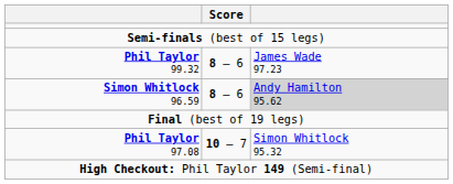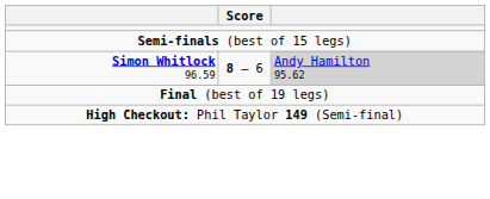 <table class=wikitable style="text-align:center">
 <tr>
 <th width=220></th>
 <th width=50>Score</th>
 <th width=220></th>
 </tr>
 <tr align=center>
 <td colspan="3"></td>
 </tr>
 <tr align=center>
 <td colspan="3"><strong>Semi-finals</strong> (best of 15 legs)</td>
 </tr>
 <tr align=left>
-<td align=right><strong><a href='#'>Phil Taylor</a></strong>  <br><small><span>99.32</span></small></td>
-<td align=center><strong>8</strong> – 6</td>
-<td> <a href='#'>James Wade</a> <br><small><span>97.23</span></small></td>
-</tr>
-<tr align=left>
 <td align=right><strong><a href='#'>Simon Whitlock</a></strong>   <br><small><span>96.59</span></small></td>
 <td align=center><strong>8</strong> – 6</td>
 <td style="background: lightgrey;"> <a href='#'>Andy Hamilton</a> <br><small><span>95.62</span></small></td>
 </tr>
 <tr align=center>
 <td colspan="3"><strong>Final</strong> (best of 19 legs)</td>
 </tr>
-<tr align=left>
-<td align=right><strong><a href='#'>Phil Taylor</a></strong>  <br><small><span>97.08</span></small></td>
-<td align=center><strong>10</strong> – 7</td>
-<td> <a href='#'>Simon Whitlock</a> <br><small><span>95.32</span></small></td>
-</tr>
 <tr align=center>
 <td colspan="3"><strong>High Checkout:</strong> Phil Taylor <strong>149</strong> (Semi-final)</td>
 </tr>
 </table>
